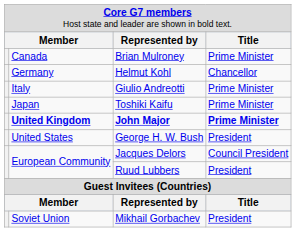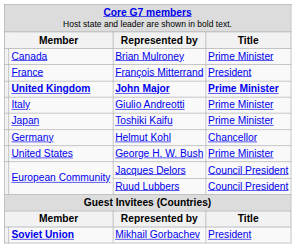 <table class="wikitable">
 <tr>
 <td colspan="4" style="text-align: center; background:Gainsboro"><strong><a href='#'>Core G7 members</a></strong><br><small>Host state and leader are shown in bold text.</small></td>
 </tr>
 <tr style="background:LightSteelBlue; text-align:center;">
 <th colspan=2>Member</th>
 <th>Represented by</th>
 <th>Title</th>
 </tr>
 <tr>
 <th></th>
 <td><a href='#'>Canada</a></td>
 <td><a href='#'>Brian Mulroney</a></td>
 <td><a href='#'>Prime Minister</a></td>
 </tr>
 <tr>
 <th></th>
-<td><a href='#'>Germany</a></td>
-<td><a href='#'>Helmut Kohl</a></td>
-<td><a href='#'>Chancellor</a></td>
+<td><a href='#'>France</a></td>
+<td><a href='#'>François Mitterrand</a></td>
+<td><a href='#'>President</a></td>
+</tr>
+<tr>
+<th></th>
+<td><strong><a href='#'>United Kingdom</a></strong></td>
+<td><strong><a href='#'>John Major</a></strong></td>
+<td><strong><a href='#'>Prime Minister</a></strong></td>
 </tr>
 <tr>
 <th></th>
 <td><a href='#'>Italy</a></td>
 <td><a href='#'>Giulio Andreotti</a></td>
 <td><a href='#'>Prime Minister</a></td>
 </tr>
 <tr>
 <th></th>
 <td><a href='#'>Japan</a></td>
 <td><a href='#'>Toshiki Kaifu</a></td>
 <td><a href='#'>Prime Minister</a></td>
 </tr>
 <tr>
 <th></th>
-<td><strong><a href='#'>United Kingdom</a></strong></td>
-<td><strong><a href='#'>John Major</a></strong></td>
-<td><strong><a href='#'>Prime Minister</a></strong></td>
+<td><a href='#'>Germany</a></td>
+<td><a href='#'>Helmut Kohl</a></td>
+<td><a href='#'>Chancellor</a></td>
 </tr>
 <tr>
 <th></th>
 <td><a href='#'>United States</a></td>
 <td><a href='#'>George H. W. Bush</a></td>
-<td><a href='#'>President</a></td>
+<td><a href='#'>Prime Minister</a></td>
 </tr>
 <tr>
 <th rowspan="2"></th>
 <td rowspan="2"><a href='#'>European Community</a></td>
 <td><a href='#'>Jacques Delors</a></td>
 <td><a href='#'>Council President</a></td>
 </tr>
 <tr>
 <td><a href='#'>Ruud Lubbers</a></td>
-<td><a href='#'>President</a></td>
+<td><a href='#'>Council President</a></td>
 </tr>
 <tr>
 <td colspan="4" style="text-align: center; background:Gainsboro"><strong>Guest Invitees (Countries)</strong><br></td>
 </tr>
 <tr style="background:LightSteelBlue; text-align:center;">
 <th colspan=2>Member</th>
 <th>Represented by</th>
 <th>Title</th>
 </tr>
 <tr>
 <th></th>
-<td><a href='#'>Soviet Union</a></td>
+<td><strong><a href='#'>Soviet Union</a></strong></td>
 <td><a href='#'>Mikhail Gorbachev</a></td>
 <td><a href='#'>President</a></td>
 </tr>
 </table>
